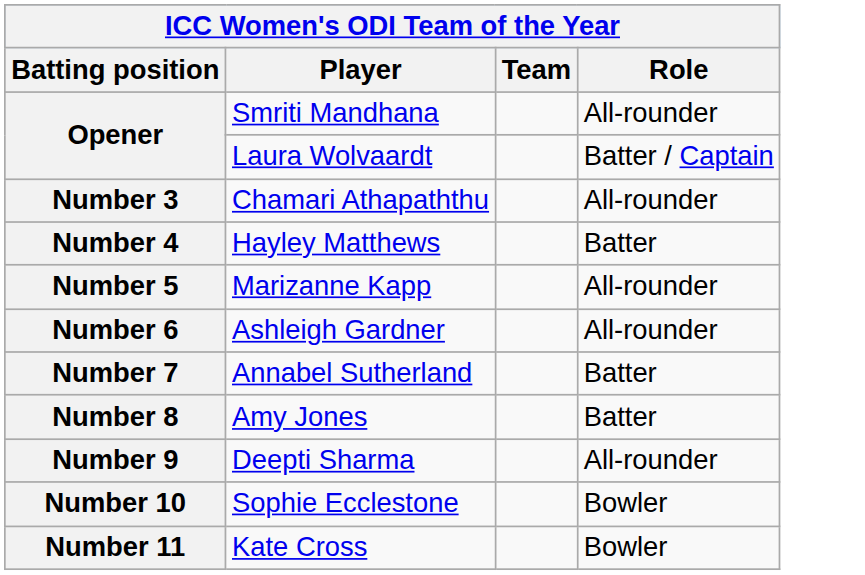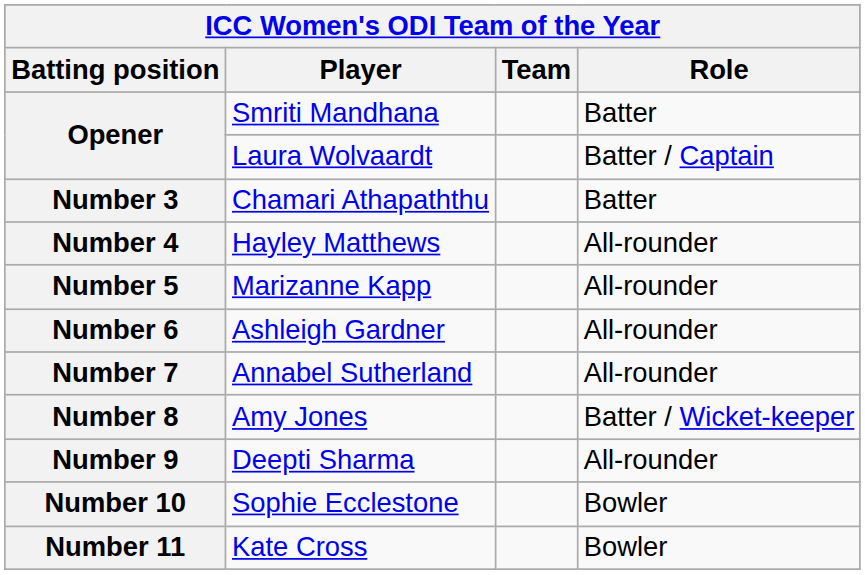 <table class="wikitable plainrowheaders">
 <tr style="background:#9cf;">
 <th colspan="5"><a href='#'>ICC Women's ODI Team of the Year</a></th>
 </tr>
 <tr>
 <th>Batting position</th>
 <th>Player</th>
 <th>Team</th>
 <th>Role</th>
 </tr>
 <tr>
 <th scope=row style=text-align:center; rowspan=2>Opener</th>
 <td><a href='#'>Smriti Mandhana</a></td>
 <td></td>
-<td>All-rounder</td>
+<td>Batter</td>
 </tr>
 <tr>
 <td><a href='#'>Laura Wolvaardt</a></td>
 <td></td>
 <td>Batter / <a href='#'>Captain</a></td>
 </tr>
 <tr>
 <th scope=row style=text-align:center;>Number 3</th>
 <td><a href='#'>Chamari Athapaththu</a></td>
 <td></td>
-<td>All-rounder</td>
+<td>Batter</td>
 </tr>
 <tr>
 <th scope=row style=text-align:center;>Number 4</th>
 <td><a href='#'>Hayley Matthews</a></td>
 <td></td>
-<td>Batter</td>
+<td>All-rounder</td>
 </tr>
 <tr>
 <th scope=row style=text-align:center;>Number 5</th>
 <td><a href='#'>Marizanne Kapp</a></td>
 <td></td>
 <td>All-rounder</td>
 </tr>
 <tr>
 <th scope=row style=text-align:center;>Number 6</th>
 <td><a href='#'>Ashleigh Gardner</a></td>
 <td></td>
 <td>All-rounder</td>
 </tr>
 <tr>
 <th scope=row style=text-align:center;>Number 7</th>
 <td><a href='#'>Annabel Sutherland</a></td>
 <td></td>
-<td>Batter</td>
+<td>All-rounder</td>
 </tr>
 <tr>
 <th scope=row style=text-align:center;>Number 8</th>
 <td><a href='#'>Amy Jones</a></td>
 <td></td>
-<td>Batter</td>
+<td>Batter / <a href='#'>Wicket-keeper</a></td>
 </tr>
 <tr>
 <th scope=row style=text-align:center;>Number 9</th>
 <td><a href='#'>Deepti Sharma</a></td>
 <td></td>
 <td>All-rounder</td>
 </tr>
 <tr>
 <th scope=row style=text-align:center;>Number 10</th>
 <td><a href='#'>Sophie Ecclestone</a></td>
 <td></td>
 <td>Bowler</td>
 </tr>
 <tr>
 <th scope=row style=text-align:center;>Number 11</th>
 <td><a href='#'>Kate Cross</a></td>
 <td></td>
 <td>Bowler</td>
 </tr>
 </table>
